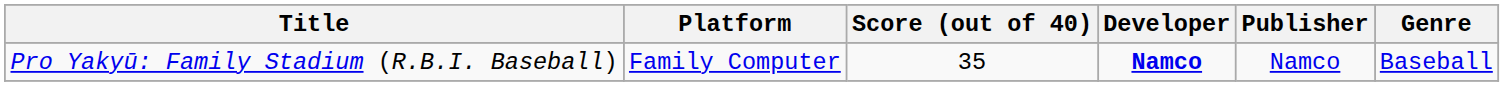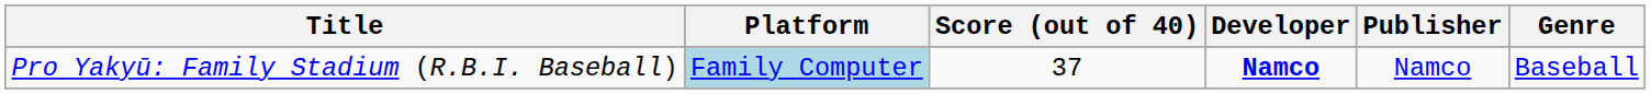 <table class="wikitable" style="text-align:center;">
 <tr>
 <th>Title</th>
 <th>Platform</th>
 <th>Score (out of 40)</th>
 <th>Developer</th>
 <th>Publisher</th>
 <th>Genre</th>
 </tr>
 <tr>
 <td><em><a href='#'>Pro Yakyū: Family Stadium</a></em> (<em>R.B.I. Baseball</em>)</td>
-<td><a href='#'>Family Computer</a></td>
-<td>35</td>
+<td style="background: lightblue;"><a href='#'>Family Computer</a></td>
+<td>37</td>
 <td><strong><a href='#'>Namco</a></strong></td>
 <td><a href='#'>Namco</a></td>
 <td><a href='#'>Baseball</a></td>
 </tr>
 </table>
